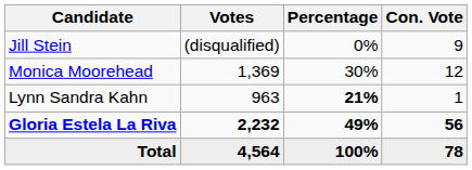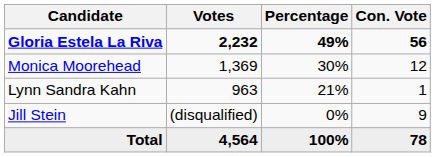 <table class="wikitable" style="text-align:right">
 <tr>
 <th>Candidate</th>
 <th>Votes</th>
 <th>Percentage</th>
 <th>Con. Vote</th>
 </tr>
 <tr>
-<td style="text-align:left;"><a href='#'>Jill Stein</a></td>
-<td>(disqualified)</td>
-<td>0%</td>
-<td>9</td>
+<td><strong><a href='#'>Gloria Estela La Riva</a></strong></td>
+<td><strong>2,232</strong></td>
+<td><strong>49%</strong></td>
+<td><strong>56</strong></td>
 </tr>
 <tr>
 <td style="text-align:left;"><a href='#'>Monica Moorehead</a></td>
 <td>1,369</td>
 <td>30%</td>
 <td>12</td>
 </tr>
 <tr>
 <td style="text-align:left;">Lynn Sandra Kahn</td>
 <td>963</td>
-<td><strong>21%</strong></td>
+<td>21%</td>
 <td>1</td>
 </tr>
 <tr>
-<td><strong><a href='#'>Gloria Estela La Riva</a></strong></td>
-<td><strong>2,232</strong></td>
-<td><strong>49%</strong></td>
-<td><strong>56</strong></td>
+<td style="text-align:left;"><a href='#'>Jill Stein</a></td>
+<td>(disqualified)</td>
+<td>0%</td>
+<td>9</td>
 </tr>
 <tr style="background:#eee;">
 <td style="margin-right:0.50px"><strong>Total</strong></td>
 <td style="margin-right:0.50px"><strong>4,564</strong></td>
 <td style="margin-right:0.50px"><strong>100%</strong></td>
 <td style="margin-right:0.50px"><strong>78</strong></td>
 </tr>
 </table>
